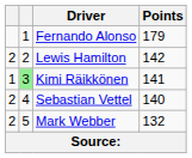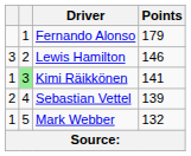 <table class="wikitable" style="font-size: 85%;">
 <tr>
 <th></th>
 <th></th>
 <th>Driver</th>
 <th>Points</th>
 </tr>
 <tr>
 <td align="left"></td>
 <td align="center">1</td>
 <td> <a href='#'>Fernando Alonso</a></td>
 <td align="left">179</td>
 </tr>
 <tr>
-<td align="left"> 2</td>
+<td align="left"> 3</td>
 <td align="center">2</td>
 <td> <a href='#'>Lewis Hamilton</a></td>
-<td align="left">142</td>
+<td align="left">146</td>
 </tr>
 <tr>
 <td align="left"> 1</td>
 <td align="center" style="background: lightgreen;">3</td>
 <td> <a href='#'>Kimi Räikkönen</a></td>
 <td align="left">141</td>
 </tr>
 <tr>
 <td align="left"> 2</td>
 <td align="center">4</td>
 <td> <a href='#'>Sebastian Vettel</a></td>
-<td align="left">140</td>
+<td align="left">139</td>
 </tr>
 <tr>
-<td align="left"> 2</td>
+<td align="left"> 1</td>
 <td align="center">5</td>
 <td> <a href='#'>Mark Webber</a></td>
 <td align="left">132</td>
 </tr>
 <tr>
 <th colspan=4>Source: </th>
 </tr>
 </table>
